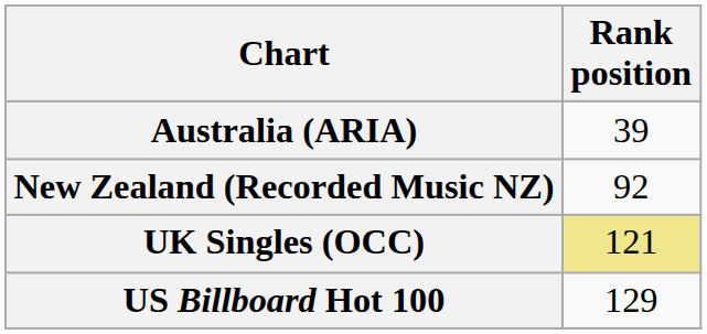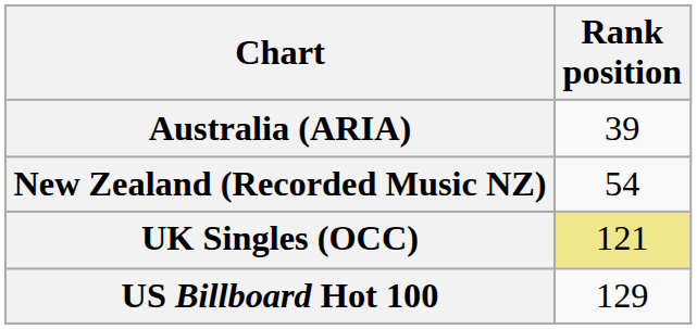 <table class="wikitable sortable plainrowheaders" style="text-align:center;">
 <tr>
 <th scope="col">Chart</th>
 <th scope="col">Rank<br>position</th>
 </tr>
 <tr>
 <th scope="row">Australia (ARIA)</th>
 <td>39</td>
 </tr>
 <tr>
 <th scope="row">New Zealand (Recorded Music NZ)</th>
-<td>92</td>
+<td>54</td>
 </tr>
 <tr>
 <th scope="row">UK Singles (OCC)</th>
 <td style="background: khaki;">121</td>
 </tr>
 <tr>
 <th scope="row">US <em>Billboard</em> Hot 100</th>
 <td>129</td>
 </tr>
 </table>
